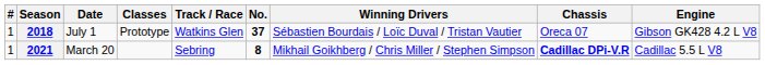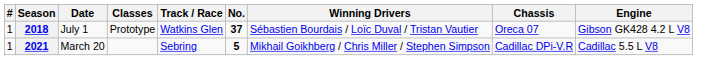 <table class="wikitable" style="font-size:95%;">
 <tr>
 <th>#</th>
 <th>Season</th>
 <th>Date</th>
 <th>Classes</th>
 <th>Track / Race</th>
 <th>No.</th>
 <th>Winning Drivers</th>
 <th>Chassis</th>
 <th>Engine</th>
 </tr>
 <tr>
 <td>1</td>
 <th rowspan=1 align=center><a href='#'>2018</a></th>
 <td>July 1</td>
 <td>Prototype</td>
 <td><a href='#'>Watkins Glen</a></td>
 <td align=center><strong>37</strong></td>
 <td> <a href='#'>Sébastien Bourdais</a> /  <a href='#'>Loïc Duval</a> /  <a href='#'>Tristan Vautier</a></td>
 <td><a href='#'>Oreca 07</a></td>
 <td><a href='#'>Gibson</a> GK428 4.2 L <a href='#'>V8</a></td>
 </tr>
 <tr>
 <td>1</td>
 <th rowspan=1 align=center><a href='#'>2021</a></th>
 <td>March 20</td>
 <td align=center></td>
 <td><a href='#'>Sebring</a></td>
-<td align=center><strong>8</strong></td>
+<td align=center><strong>5</strong></td>
 <td align=left> <a href='#'>Mikhail Goikhberg</a> /  <a href='#'>Chris Miller</a> /  <a href='#'>Stephen Simpson</a></td>
-<td><strong><a href='#'>Cadillac DPi-V.R</a></strong></td>
+<td><a href='#'>Cadillac DPi-V.R</a></td>
 <td><a href='#'>Cadillac</a> 5.5 L <a href='#'>V8</a></td>
 </tr>
 </table>
